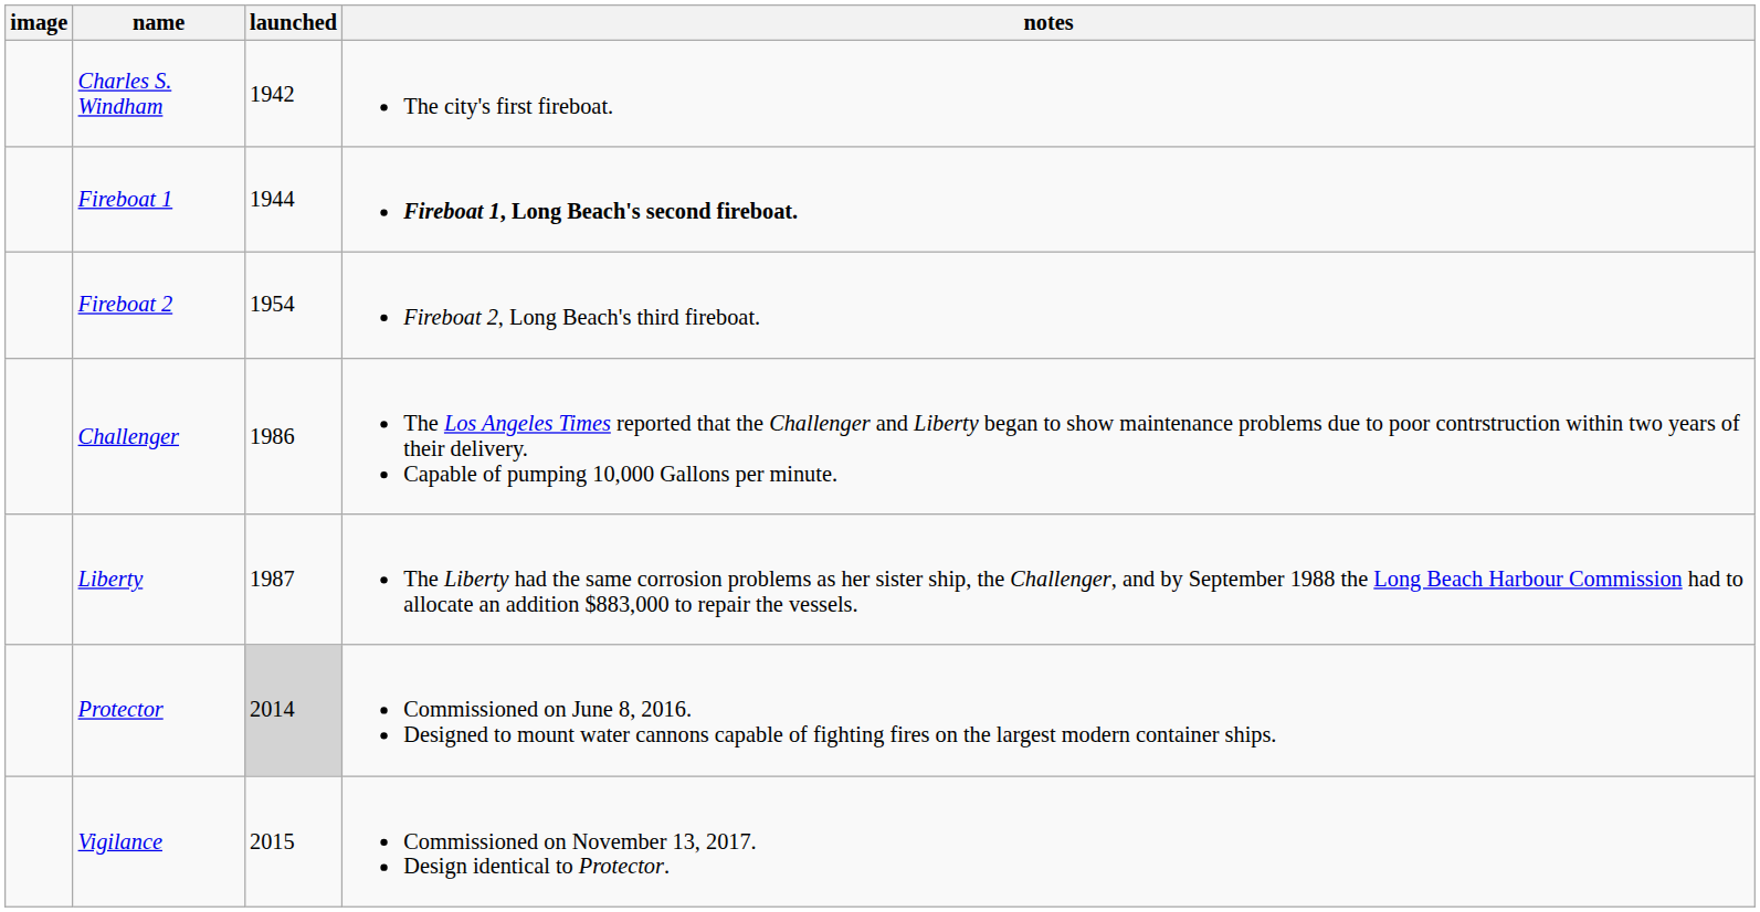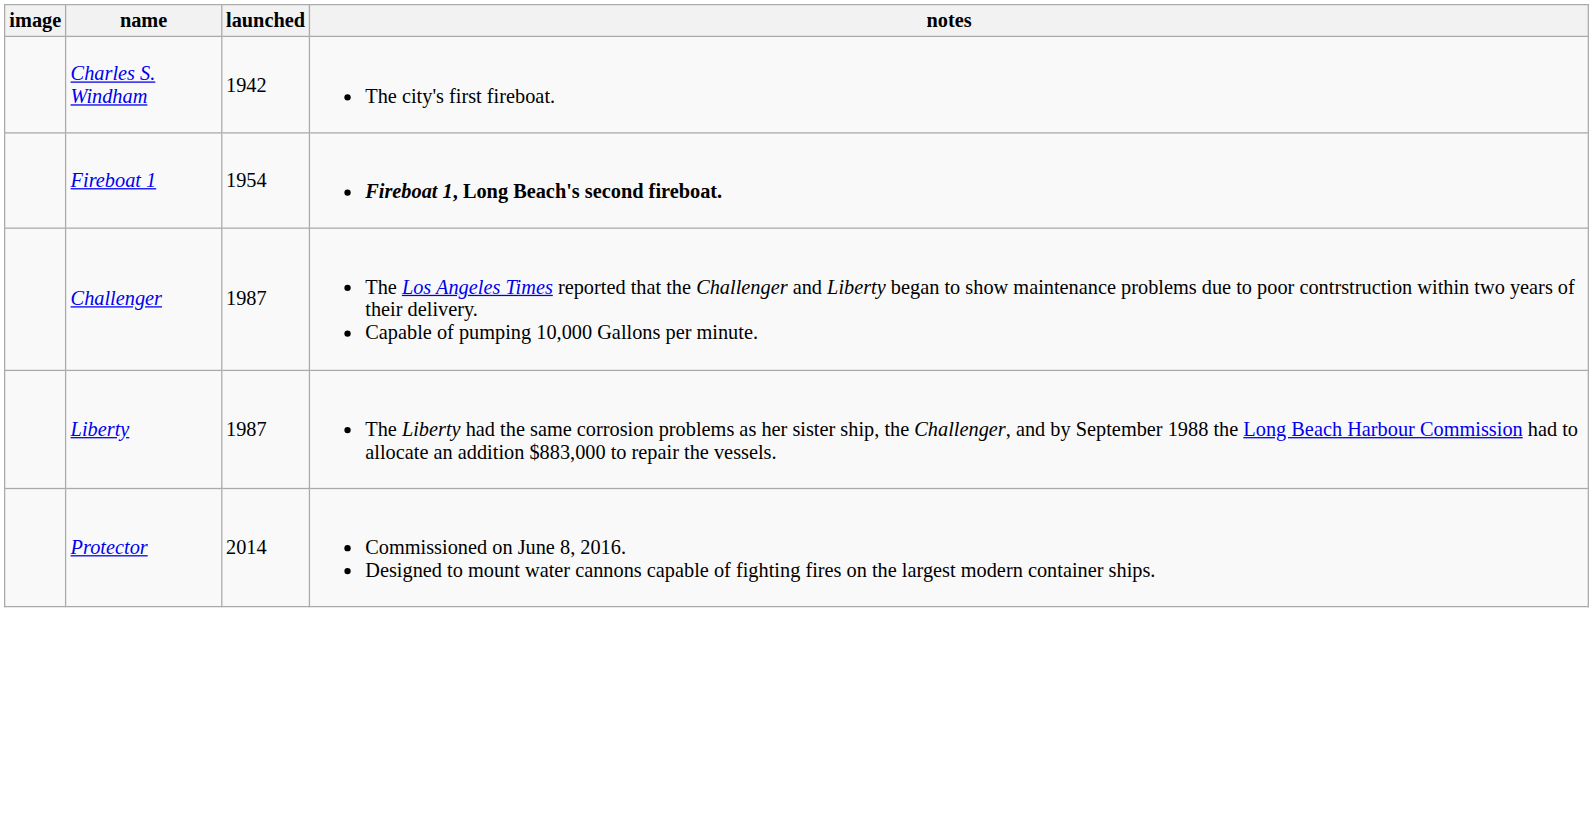 <table class="wikitable sortable">
 <tr>
 <th>image</th>
 <th>name</th>
 <th>launched</th>
 <th>notes</th>
 </tr>
 <tr>
 <td></td>
 <td><a href='#'><em>Charles S. Windham</em></a></td>
 <td>1942</td>
 <td><br><ul><li>The city's first fireboat.</li></ul></td>
 </tr>
 <tr>
 <td></td>
 <td><a href='#'><em>Fireboat 1</em></a></td>
-<td>1944</td>
+<td>1954</td>
 <td><strong><br><ul><li><em>Fireboat 1</em>, Long Beach's second fireboat.</li></ul></strong></td>
 </tr>
 <tr>
 <td></td>
-<td><a href='#'><em>Fireboat 2</em></a></td>
-<td>1954</td>
-<td><br><ul><li><em>Fireboat 2</em>, Long Beach's third fireboat.</li></ul></td>
-</tr>
-<tr>
-<td></td>
 <td><a href='#'><em>Challenger</em></a></td>
-<td>1986</td>
+<td>1987</td>
 <td><br><ul><li>The <em><a href='#'>Los Angeles Times</a></em> reported that the <em>Challenger</em> and <em>Liberty</em>  began to show maintenance problems due to poor contrstruction within two years of their delivery.</li><li>Capable of pumping 10,000 Gallons per minute.</li></ul></td>
 </tr>
 <tr>
 <td></td>
 <td><a href='#'><em>Liberty</em></a></td>
 <td>1987</td>
 <td><br><ul><li>The <em>Liberty</em> had the same corrosion problems as her sister ship, the <em>Challenger</em>, and by September 1988 the <a href='#'>Long Beach Harbour Commission</a> had to allocate an addition $883,000 to repair the vessels.</li></ul></td>
 </tr>
 <tr>
 <td></td>
 <td><a href='#'><em>Protector</em></a></td>
-<td style="background: lightgrey;">2014</td>
+<td>2014</td>
 <td><br><ul><li>Commissioned on June 8, 2016.</li><li>Designed to mount water cannons capable of fighting fires on the largest modern container ships.</li></ul></td>
 </tr>
-<tr>
-<td></td>
-<td><a href='#'><em>Vigilance</em></a></td>
-<td>2015</td>
-<td><br><ul><li>Commissioned on November 13, 2017.</li><li>Design identical to <em>Protector</em>.</li></ul></td>
-</tr>
 </table>
